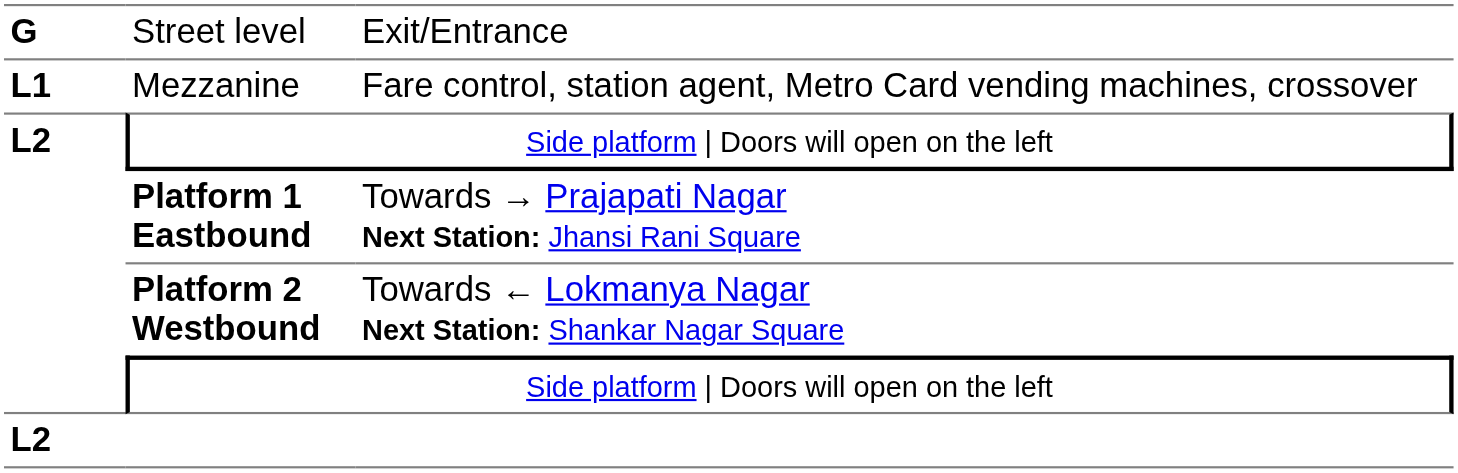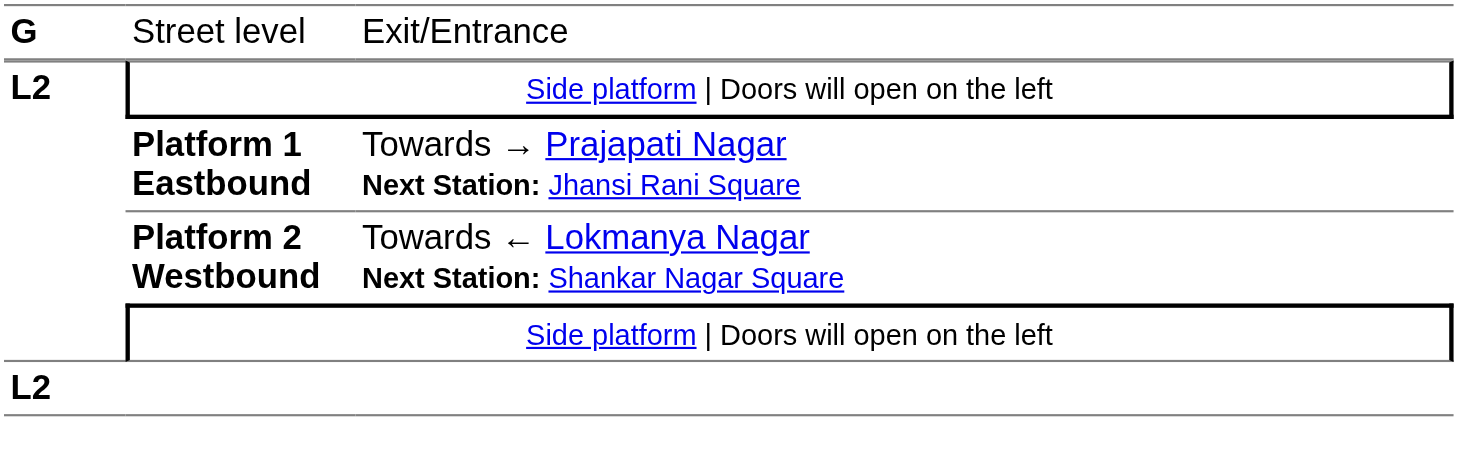 <table table border=0 cellspacing=0 cellpadding=3>
 <tr>
 <td style="border-bottom:solid 1px grey;border-top:solid 1px grey;" width=50 valign=top><strong>G</strong></td>
 <td style="border-top:solid 1px grey;border-bottom:solid 1px grey;" width=100 valign=top>Street level</td>
 <td style="border-top:solid 1px grey;border-bottom:solid 1px grey;" width=500 valign=top>Exit/Entrance</td>
-</tr>
-<tr>
-<td valign=top><strong>L1</strong></td>
-<td valign=top>Mezzanine</td>
-<td valign=top>Fare control, station agent, Metro Card vending machines, crossover<br></td>
 </tr>
 <tr>
 <td style="border-top:solid 1px grey;border-bottom:solid 1px grey;" width=50 rowspan=4 valign=top><strong>L2</strong></td>
 <td style="border-top:solid 1px grey;border-right:solid 2px black;border-left:solid 2px black;border-bottom:solid 2px black;text-align:center;" colspan=2><small><a href='#'>Side platform</a> | Doors will open on the left </small></td>
 </tr>
 <tr>
 <td style="border-bottom:solid 1px grey;" width=100><span><strong>Platform 1</strong><br><strong>Eastbound</strong></span></td>
 <td style="border-bottom:solid 1px grey;" width=500>Towards → <a href='#'>Prajapati Nagar</a><br><small><strong>Next Station:</strong> <a href='#'>Jhansi Rani Square</a></small></td>
 </tr>
 <tr>
 <td><span><strong>Platform 2</strong><br><strong>Westbound</strong></span></td>
 <td>Towards ← <a href='#'>Lokmanya Nagar</a><br><small><strong>Next Station:</strong> <a href='#'>Shankar Nagar Square</a></small></td>
 </tr>
 <tr>
 <td style="border-top:solid 2px black;border-right:solid 2px black;border-left:solid 2px black;border-bottom:solid 1px grey;" colspan=2  align=center><small><a href='#'>Side platform</a> | Doors will open on the left </small></td>
 </tr>
 <tr>
 <td style="border-bottom:solid 1px grey;" width=50 rowspan=2 valign=top><strong>L2</strong></td>
 <td style="border-bottom:solid 1px grey;" width=100></td>
 <td style="border-bottom:solid 1px grey;" width=500></td>
 </tr>
 <tr>
 </tr>
 </table>
